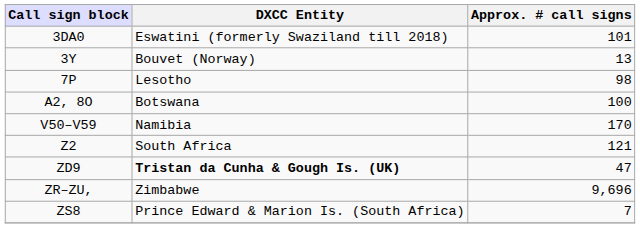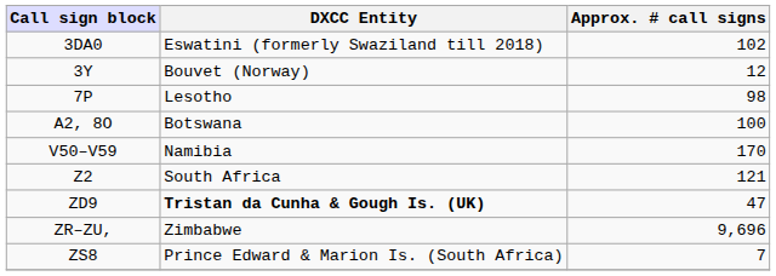 <table class=wikitable style="margin: 1em auto 1em auto;">
 <tr>
 <th style="background: #ddddff;">Call sign block</th>
 <th>DXCC Entity</th>
 <th>Approx. # call signs</th>
 </tr>
 <tr>
 <td align="center">3DA0</td>
 <td>Eswatini (formerly Swaziland till 2018)</td>
-<td align="right">101</td>
+<td align="right">102</td>
 </tr>
 <tr>
 <td align="center">3Y</td>
 <td>Bouvet (Norway)</td>
-<td align="right">13</td>
+<td align="right">12</td>
 </tr>
 <tr>
 <td align="center">7P</td>
 <td>Lesotho</td>
 <td align="right">98</td>
 </tr>
 <tr>
 <td align="center">A2, 8O</td>
 <td>Botswana</td>
 <td align="right">100</td>
 </tr>
 <tr>
 <td align="center">V50–V59</td>
 <td>Namibia</td>
 <td align="right">170</td>
 </tr>
 <tr>
 <td align="center">Z2</td>
 <td>South Africa</td>
 <td align="right">121</td>
 </tr>
 <tr>
 <td align="center">ZD9</td>
 <td><strong>Tristan da Cunha & Gough Is. (UK)</strong></td>
 <td align="right">47</td>
 </tr>
 <tr>
 <td align="center">ZR–ZU,</td>
 <td>Zimbabwe</td>
 <td align="right">9,696</td>
 </tr>
 <tr>
 <td align="center">ZS8</td>
 <td>Prince Edward & Marion Is. (South Africa)</td>
 <td align="right">7</td>
 </tr>
 <tr>
 </tr>
 </table>
